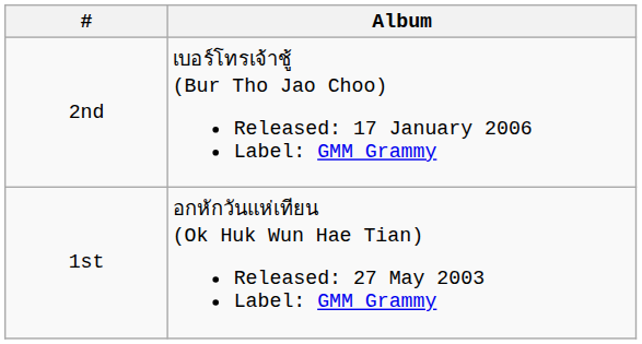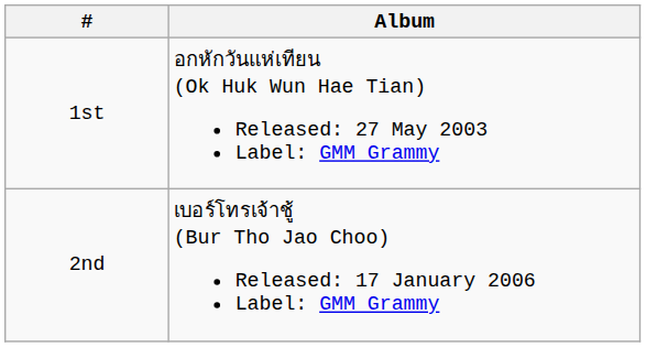 <table class="wikitable">
 <tr>
 <th width="100">#</th>
 <th width="300">Album</th>
 </tr>
 <tr>
+<td style="text-align:center;">1st</td>
+<td>อกหักวันแห่เทียน<br>(Ok Huk Wun Hae Tian)<ul><li>Released: 27 May 2003</li><li>Label: <a href='#'>GMM Grammy</a></li></ul></td>
+</tr>
+<tr>
 <td style="text-align:center;">2nd</td>
 <td>เบอร์โทรเจ้าชู้<br>(Bur Tho Jao Choo)<ul><li>Released: 17 January 2006</li><li>Label: <a href='#'>GMM Grammy</a></li></ul></td>
 </tr>
-<tr>
-<td style="text-align:center;">1st</td>
-<td>อกหักวันแห่เทียน<br>(Ok Huk Wun Hae Tian)<ul><li>Released: 27 May 2003</li><li>Label: <a href='#'>GMM Grammy</a></li></ul></td>
-</tr>
 </table>
